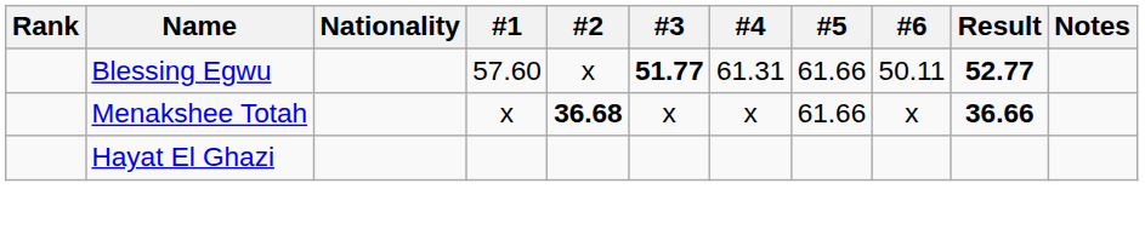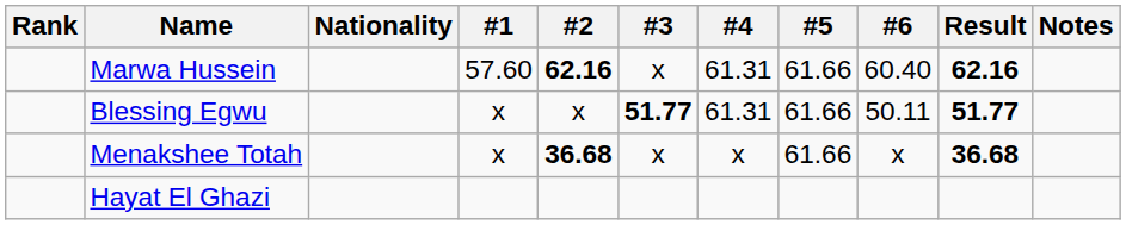 <table class="wikitable sortable" style="text-align:center">
 <tr>
 <th>Rank</th>
 <th>Name</th>
 <th>Nationality</th>
 <th>#1</th>
 <th>#2</th>
 <th>#3</th>
 <th>#4</th>
 <th>#5</th>
 <th>#6</th>
 <th>Result</th>
 <th>Notes</th>
 </tr>
 <tr>
 <td></td>
+<td align=left><a href='#'>Marwa Hussein</a></td>
+<td align=left></td>
+<td>57.60</td>
+<td><strong>62.16</strong></td>
+<td>x</td>
+<td>61.31</td>
+<td>61.66</td>
+<td>60.40</td>
+<td><strong>62.16</strong></td>
+<td></td>
+</tr>
+<tr>
+<td></td>
 <td align=left><a href='#'>Blessing Egwu</a></td>
 <td align=left></td>
-<td>57.60</td>
+<td>x</td>
 <td>x</td>
 <td><strong>51.77</strong></td>
 <td>61.31</td>
 <td>61.66</td>
 <td>50.11</td>
-<td><strong>52.77</strong></td>
+<td><strong>51.77</strong></td>
 <td></td>
 </tr>
 <tr>
 <td></td>
 <td align=left><a href='#'>Menakshee Totah</a></td>
 <td align=left></td>
 <td>x</td>
 <td><strong>36.68</strong></td>
 <td>x</td>
 <td>x</td>
 <td>61.66</td>
 <td>x</td>
-<td><strong>36.66</strong></td>
+<td><strong>36.68</strong></td>
 <td></td>
 </tr>
 <tr>
 <td></td>
 <td align=left><a href='#'>Hayat El Ghazi</a></td>
 <td align=left></td>
 <td></td>
 <td></td>
 <td></td>
 <td></td>
 <td></td>
 <td></td>
 <td><strong></strong></td>
 <td></td>
 </tr>
 </table>
